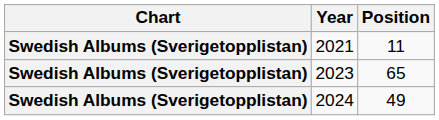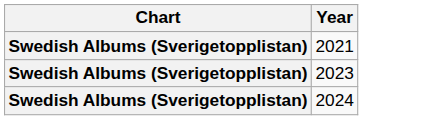 <table class="wikitable plainrowheaders" style="text-align:center">
 <tr>
 <th scope="col">Chart</th>
 <th scope="col">Year</th>
-<th scope="col">Position</th>
 </tr>
 <tr>
 <th scope="row">Swedish Albums (Sverigetopplistan)</th>
 <td>2021</td>
-<td>11</td>
 </tr>
 <tr>
 <th scope="row">Swedish Albums (Sverigetopplistan)</th>
 <td>2023</td>
-<td>65</td>
 </tr>
 <tr>
 <th scope="row">Swedish Albums (Sverigetopplistan)</th>
 <td>2024</td>
-<td>49</td>
 </tr>
 </table>
